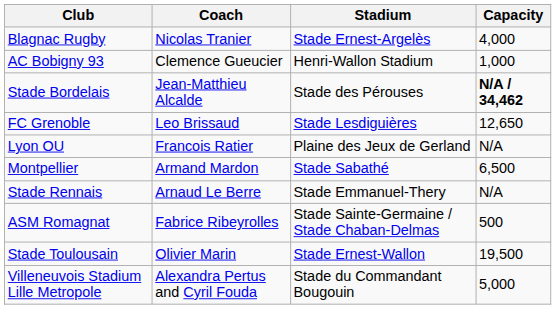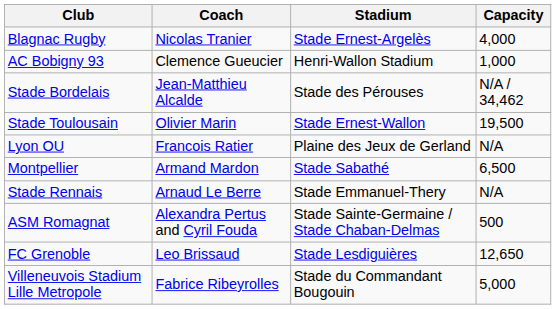 <table class="wikitable">
 <tr>
 <th>Club</th>
 <th>Coach</th>
 <th>Stadium</th>
 <th>Capacity</th>
 </tr>
 <tr>
 <td><a href='#'>Blagnac Rugby</a></td>
 <td><a href='#'>Nicolas Tranier</a></td>
 <td><a href='#'>Stade Ernest-Argelès</a></td>
 <td>4,000</td>
 </tr>
 <tr>
 <td><a href='#'>AC Bobigny 93</a></td>
 <td>Clemence Gueucier</td>
 <td>Henri-Wallon Stadium</td>
 <td>1,000</td>
 </tr>
 <tr>
 <td><a href='#'>Stade Bordelais</a></td>
 <td><a href='#'>Jean-Matthieu Alcalde</a></td>
 <td>Stade des Pérouses</td>
-<td><strong>N/A / 34,462</strong></td>
+<td>N/A / 34,462</td>
 </tr>
 <tr>
-<td><a href='#'>FC Grenoble</a></td>
-<td><a href='#'>Leo Brissaud</a></td>
-<td><a href='#'>Stade Lesdiguières</a></td>
-<td>12,650</td>
+<td><a href='#'>Stade Toulousain</a></td>
+<td><a href='#'>Olivier Marin</a></td>
+<td><a href='#'>Stade Ernest-Wallon</a></td>
+<td>19,500</td>
 </tr>
 <tr>
 <td><a href='#'>Lyon OU</a></td>
 <td><a href='#'>Francois Ratier</a></td>
 <td>Plaine des Jeux de Gerland</td>
 <td>N/A</td>
 </tr>
 <tr>
 <td><a href='#'>Montpellier</a></td>
 <td><a href='#'>Armand Mardon</a></td>
 <td><a href='#'>Stade Sabathé</a></td>
 <td>6,500</td>
 </tr>
 <tr>
 <td><a href='#'>Stade Rennais</a></td>
 <td><a href='#'>Arnaud Le Berre</a></td>
 <td>Stade Emmanuel-Thery</td>
 <td>N/A</td>
 </tr>
 <tr>
 <td><a href='#'>ASM Romagnat</a></td>
-<td><a href='#'>Fabrice Ribeyrolles</a></td>
+<td><a href='#'>Alexandra Pertus</a> and <a href='#'>Cyril Fouda</a></td>
 <td>Stade Sainte-Germaine / <a href='#'>Stade Chaban-Delmas</a></td>
 <td>500</td>
 </tr>
 <tr>
-<td><a href='#'>Stade Toulousain</a></td>
-<td><a href='#'>Olivier Marin</a></td>
-<td><a href='#'>Stade Ernest-Wallon</a></td>
-<td>19,500</td>
+<td><a href='#'>FC Grenoble</a></td>
+<td><a href='#'>Leo Brissaud</a></td>
+<td><a href='#'>Stade Lesdiguières</a></td>
+<td>12,650</td>
 </tr>
 <tr>
 <td><a href='#'>Villeneuvois Stadium Lille Metropole</a></td>
-<td><a href='#'>Alexandra Pertus</a> and <a href='#'>Cyril Fouda</a></td>
+<td><a href='#'>Fabrice Ribeyrolles</a></td>
 <td>Stade du Commandant Bougouin</td>
 <td>5,000</td>
 </tr>
 </table>
